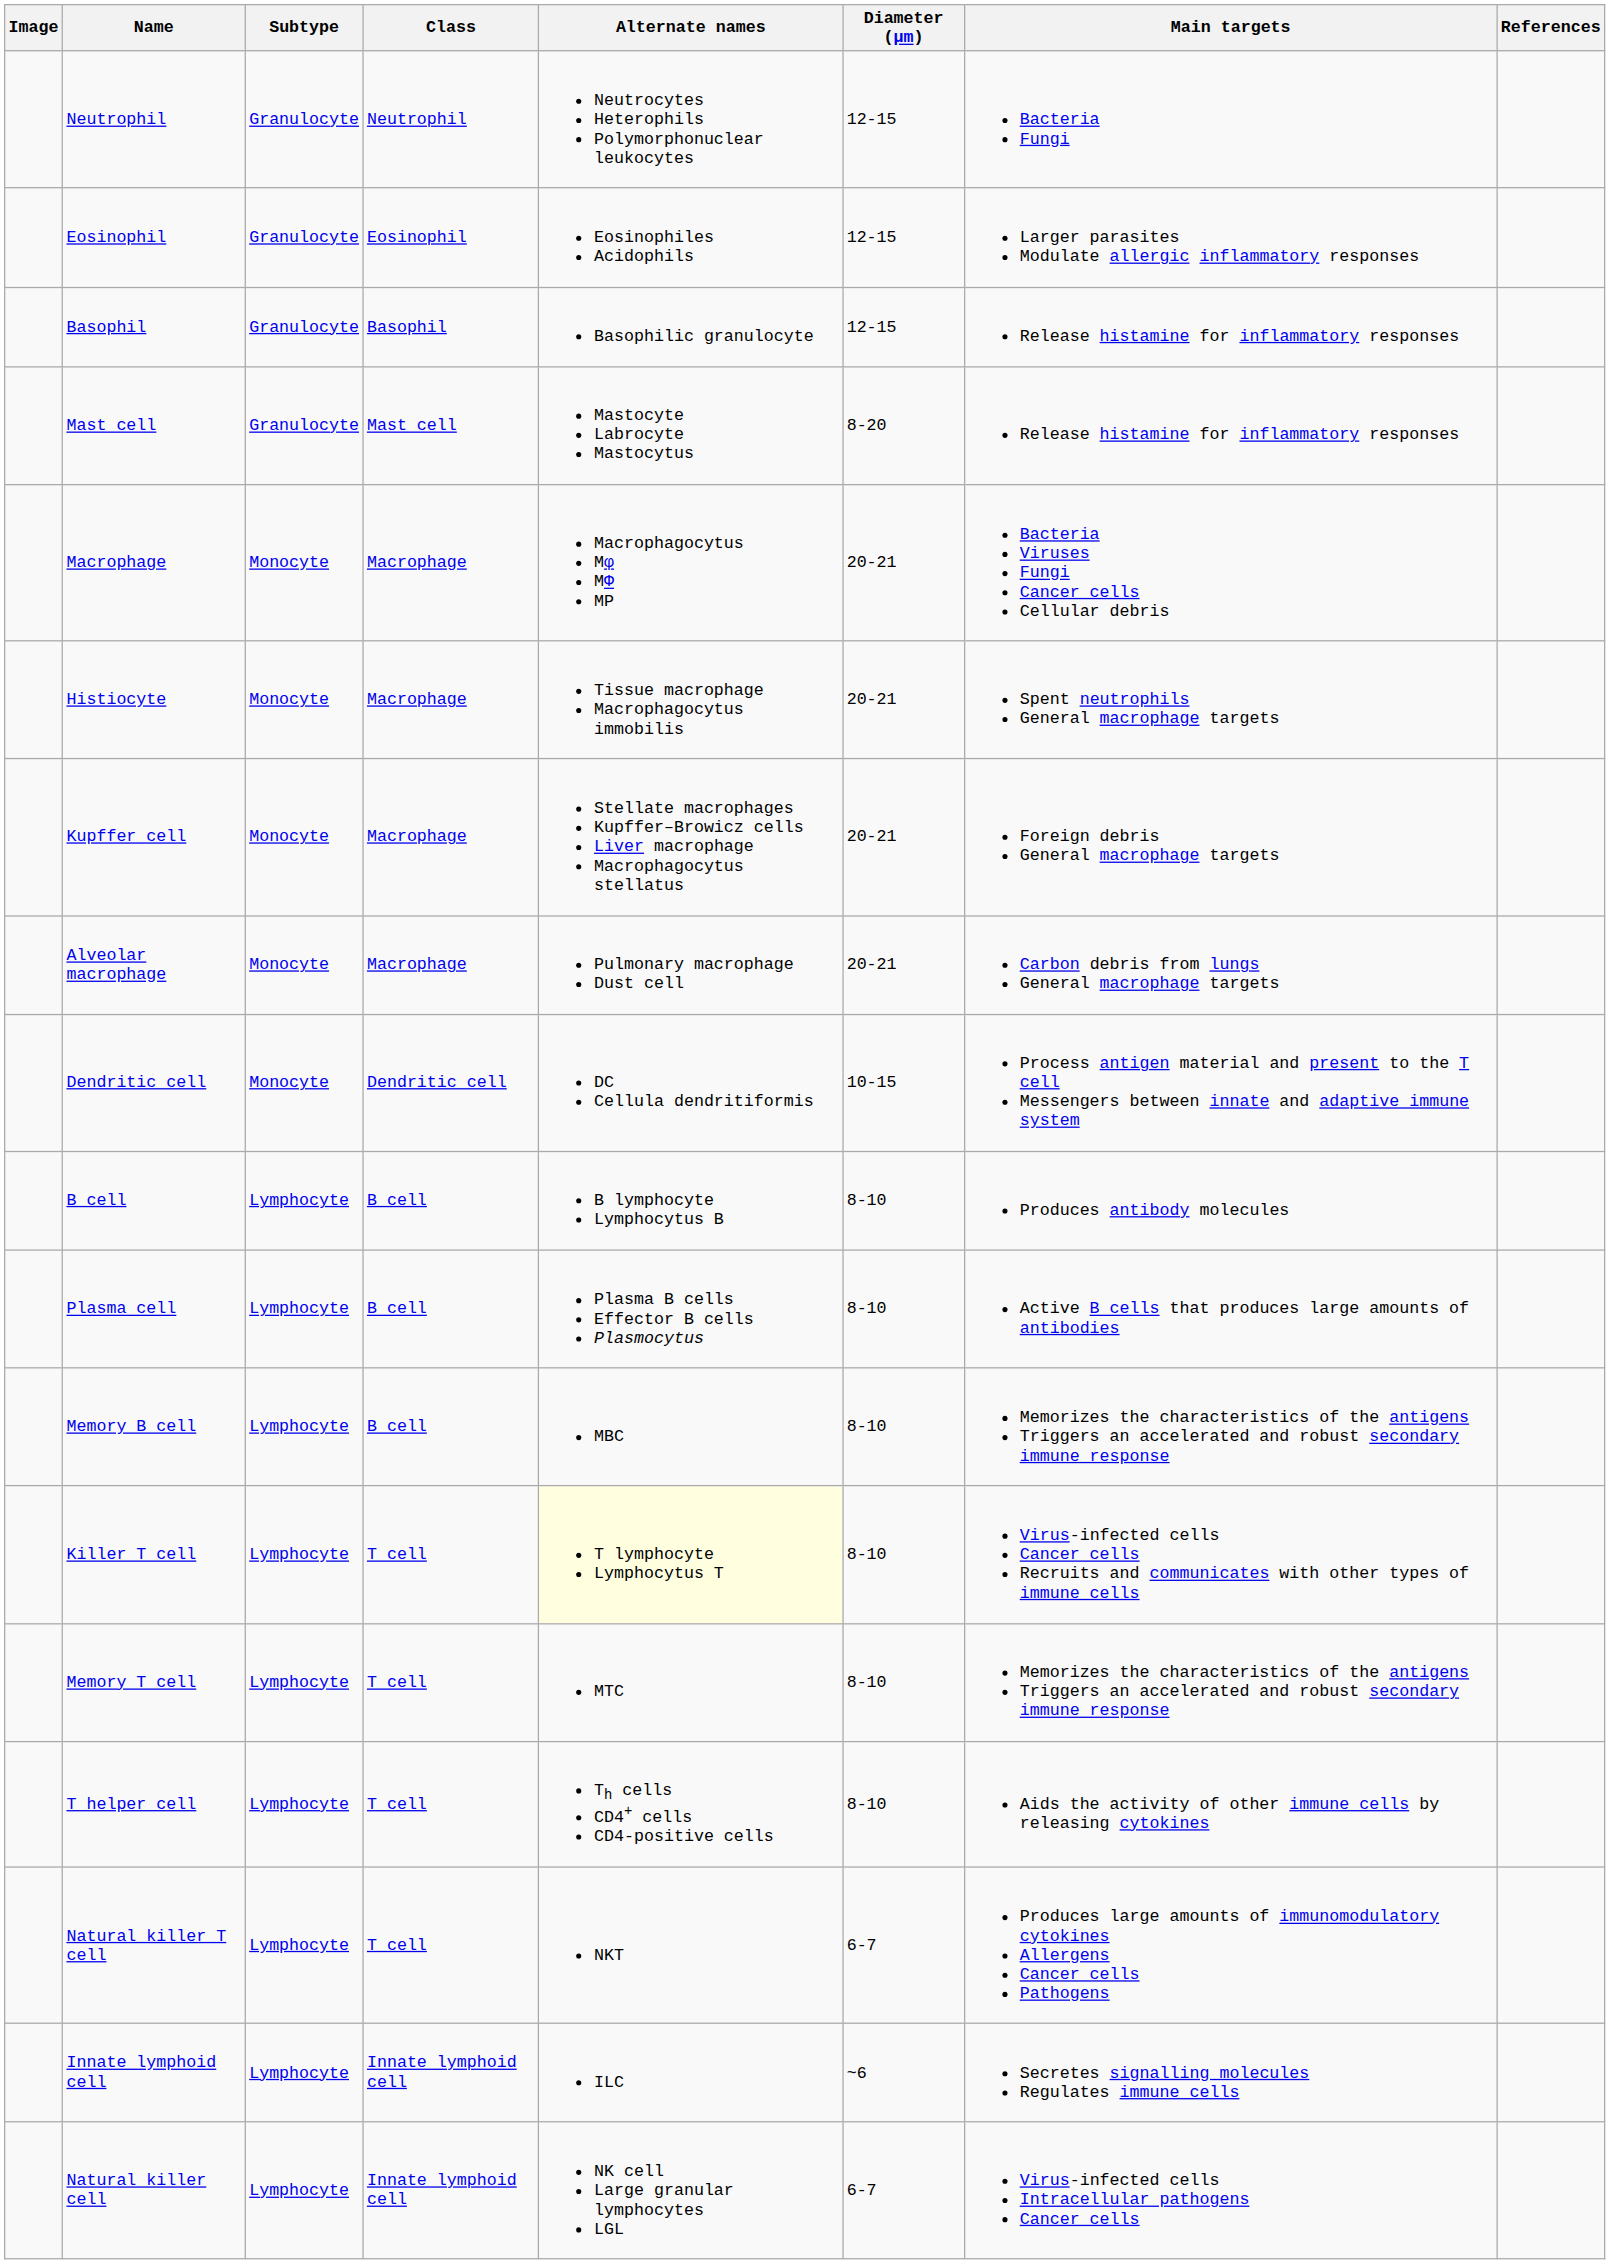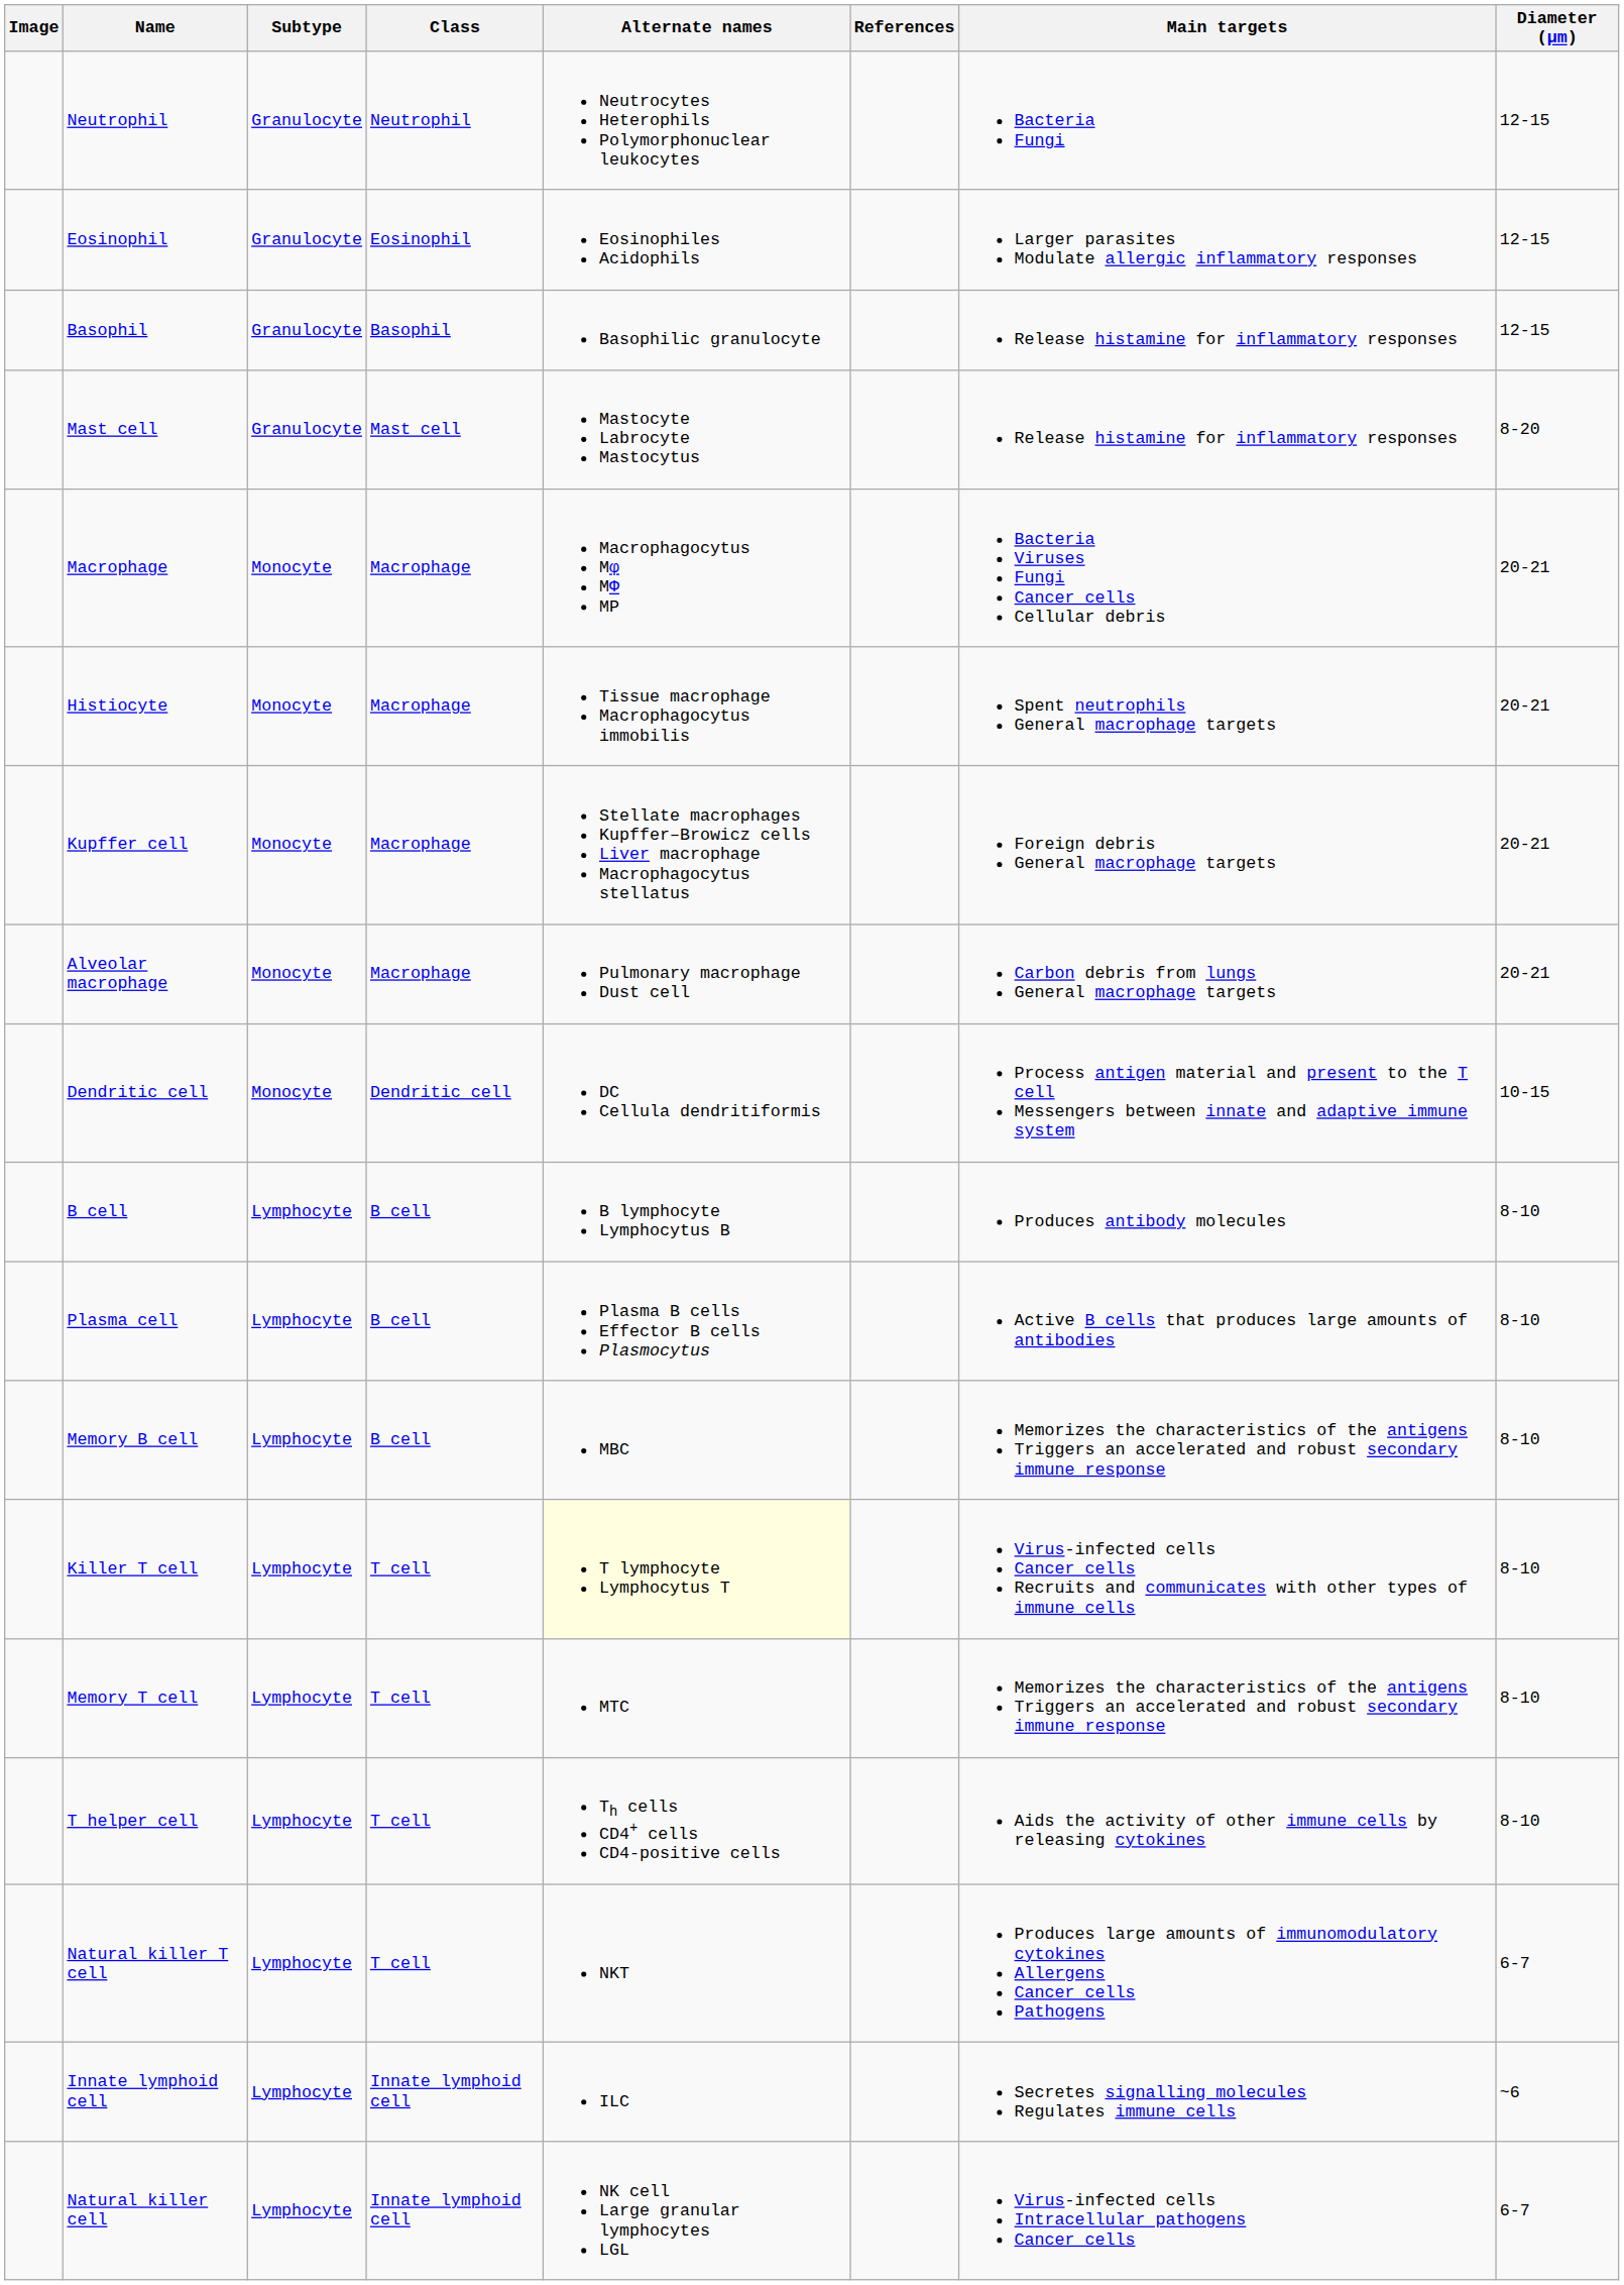 <table class="wikitable sortable">
 <tr>
 <th>Image</th>
 <th>Name</th>
 <th>Subtype</th>
 <th>Class</th>
 <th>Alternate names</th>
+<th>References</th>
+<th>Main targets</th>
 <th>Diameter (<a href='#'>μm</a><strong>)</strong></th>
-<th>Main targets</th>
-<th>References</th>
 </tr>
 <tr>
 <td></td>
 <td><a href='#'>Neutrophil</a></td>
 <td><a href='#'>Granulocyte</a></td>
 <td><a href='#'>Neutrophil</a></td>
 <td><br><ul><li>Neutrocytes</li><li>Heterophils</li><li>Polymorphonuclear leukocytes</li></ul></td>
+<td></td>
+<td><br><ul><li><a href='#'>Bacteria</a></li><li><a href='#'>Fungi</a></li></ul></td>
 <td>12-15</td>
-<td><br><ul><li><a href='#'>Bacteria</a></li><li><a href='#'>Fungi</a></li></ul></td>
-<td></td>
 </tr>
 <tr>
 <td></td>
 <td><a href='#'>Eosinophil</a></td>
 <td><a href='#'>Granulocyte</a></td>
 <td><a href='#'>Eosinophil</a></td>
 <td><br><ul><li>Eosinophiles</li><li>Acidophils</li></ul></td>
+<td></td>
+<td><br><ul><li>Larger parasites</li><li>Modulate <a href='#'>allergic</a> <a href='#'>inflammatory</a> responses</li></ul></td>
 <td>12-15</td>
-<td><br><ul><li>Larger parasites</li><li>Modulate <a href='#'>allergic</a> <a href='#'>inflammatory</a> responses</li></ul></td>
-<td></td>
 </tr>
 <tr>
 <td></td>
 <td><a href='#'>Basophil</a></td>
 <td><a href='#'>Granulocyte</a></td>
 <td><a href='#'>Basophil</a></td>
 <td><br><ul><li>Basophilic granulocyte</li></ul></td>
+<td></td>
+<td><br><ul><li>Release <a href='#'>histamine</a> for <a href='#'>inflammatory</a> responses</li></ul></td>
 <td>12-15</td>
-<td><br><ul><li>Release <a href='#'>histamine</a> for <a href='#'>inflammatory</a> responses</li></ul></td>
-<td></td>
 </tr>
 <tr>
 <td></td>
 <td><a href='#'>Mast cell</a></td>
 <td><a href='#'>Granulocyte</a></td>
 <td><a href='#'>Mast cell</a></td>
 <td><br><ul><li>Mastocyte</li><li>Labrocyte</li><li>Mastocytus</li></ul></td>
+<td></td>
+<td><br><ul><li>Release <a href='#'>histamine</a> for <a href='#'>inflammatory</a> responses</li></ul></td>
 <td>8-20</td>
-<td><br><ul><li>Release <a href='#'>histamine</a> for <a href='#'>inflammatory</a> responses</li></ul></td>
-<td></td>
 </tr>
 <tr>
 <td></td>
 <td><a href='#'>Macrophage</a></td>
 <td><a href='#'>Monocyte</a></td>
 <td><a href='#'>Macrophage</a></td>
 <td><br><ul><li>Macrophagocytus</li><li>M<a href='#'>φ</a></li><li>M<a href='#'>Φ</a></li><li>MP</li></ul></td>
+<td></td>
+<td><br><ul><li><a href='#'>Bacteria</a></li><li><a href='#'>Viruses</a></li><li><a href='#'>Fungi</a></li><li><a href='#'>Cancer cells</a></li><li>Cellular debris</li></ul></td>
 <td>20-21</td>
-<td><br><ul><li><a href='#'>Bacteria</a></li><li><a href='#'>Viruses</a></li><li><a href='#'>Fungi</a></li><li><a href='#'>Cancer cells</a></li><li>Cellular debris</li></ul></td>
-<td></td>
 </tr>
 <tr>
 <td></td>
 <td><a href='#'>Histiocyte</a></td>
 <td><a href='#'>Monocyte</a></td>
 <td><a href='#'>Macrophage</a></td>
 <td><br><ul><li>Tissue macrophage</li><li>Macrophagocytus immobilis</li></ul></td>
+<td></td>
+<td><br><ul><li>Spent <a href='#'>neutrophils</a></li><li>General <a href='#'>macrophage</a> targets</li></ul></td>
 <td>20-21</td>
-<td><br><ul><li>Spent <a href='#'>neutrophils</a></li><li>General <a href='#'>macrophage</a> targets</li></ul></td>
-<td></td>
 </tr>
 <tr>
 <td></td>
 <td><a href='#'>Kupffer cell</a></td>
 <td><a href='#'>Monocyte</a></td>
 <td><a href='#'>Macrophage</a></td>
 <td><br><ul><li>Stellate macrophages</li><li>Kupffer–Browicz cells</li><li><a href='#'>Liver</a> macrophage</li><li>Macrophagocytus stellatus</li></ul></td>
+<td></td>
+<td><br><ul><li>Foreign debris</li><li>General <a href='#'>macrophage</a> targets</li></ul></td>
 <td>20-21</td>
-<td><br><ul><li>Foreign debris</li><li>General <a href='#'>macrophage</a> targets</li></ul></td>
-<td></td>
 </tr>
 <tr>
 <td></td>
 <td><a href='#'>Alveolar macrophage</a></td>
 <td><a href='#'>Monocyte</a></td>
 <td><a href='#'>Macrophage</a></td>
 <td><br><ul><li>Pulmonary macrophage</li><li>Dust cell</li></ul></td>
+<td></td>
+<td><br><ul><li><a href='#'>Carbon</a> debris from <a href='#'>lungs</a></li><li>General <a href='#'>macrophage</a> targets</li></ul></td>
 <td>20-21</td>
-<td><br><ul><li><a href='#'>Carbon</a> debris from <a href='#'>lungs</a></li><li>General <a href='#'>macrophage</a> targets</li></ul></td>
-<td></td>
 </tr>
 <tr>
 <td></td>
 <td><a href='#'>Dendritic cell</a></td>
 <td><a href='#'>Monocyte</a></td>
 <td><a href='#'>Dendritic cell</a></td>
 <td><br><ul><li>DC</li><li>Cellula dendritiformis</li></ul></td>
+<td></td>
+<td><br><ul><li>Process <a href='#'>antigen</a> material and <a href='#'>present</a> to the <a href='#'>T cell</a></li><li>Messengers between <a href='#'>innate</a> and <a href='#'>adaptive immune system</a></li></ul></td>
 <td>10-15</td>
-<td><br><ul><li>Process <a href='#'>antigen</a> material and <a href='#'>present</a> to the <a href='#'>T cell</a></li><li>Messengers between <a href='#'>innate</a> and <a href='#'>adaptive immune system</a></li></ul></td>
-<td></td>
 </tr>
 <tr>
 <td></td>
 <td><a href='#'>B cell</a></td>
 <td><a href='#'>Lymphocyte</a></td>
 <td><a href='#'>B cell</a></td>
 <td><br><ul><li>B lymphocyte</li><li>Lymphocytus B</li></ul></td>
+<td></td>
+<td><br><ul><li>Produces <a href='#'>antibody</a> molecules</li></ul></td>
 <td>8-10</td>
-<td><br><ul><li>Produces <a href='#'>antibody</a> molecules</li></ul></td>
-<td></td>
 </tr>
 <tr>
 <td></td>
 <td><a href='#'>Plasma cell</a></td>
 <td><a href='#'>Lymphocyte</a></td>
 <td><a href='#'>B cell</a></td>
 <td><br><ul><li>Plasma B cells</li><li>Effector B cells</li><li><em>Plasmocytus</em></li></ul></td>
+<td></td>
+<td><br><ul><li>Active <a href='#'>B cells</a> that produces large amounts of <a href='#'>antibodies</a></li></ul></td>
 <td>8-10</td>
-<td><br><ul><li>Active <a href='#'>B cells</a> that produces large amounts of <a href='#'>antibodies</a></li></ul></td>
-<td></td>
 </tr>
 <tr>
 <td></td>
 <td><a href='#'>Memory B cell</a></td>
 <td><a href='#'>Lymphocyte</a></td>
 <td><a href='#'>B cell</a></td>
 <td><br><ul><li>MBC</li></ul></td>
+<td></td>
+<td><br><ul><li>Memorizes the characteristics of the <a href='#'>antigens</a></li><li>Triggers an accelerated and robust <a href='#'>secondary immune response</a></li></ul></td>
 <td>8-10</td>
-<td><br><ul><li>Memorizes the characteristics of the <a href='#'>antigens</a></li><li>Triggers an accelerated and robust <a href='#'>secondary immune response</a></li></ul></td>
-<td></td>
 </tr>
 <tr>
 <td></td>
 <td><a href='#'>Killer T cell</a></td>
 <td><a href='#'>Lymphocyte</a></td>
 <td><a href='#'>T cell</a></td>
 <td style="background: lightyellow;"><br><ul><li>T lymphocyte</li><li>Lymphocytus T</li></ul></td>
+<td></td>
+<td><br><ul><li><a href='#'>Virus</a>-infected cells</li><li><a href='#'>Cancer cells</a></li><li>Recruits and <a href='#'>communicates</a> with other types of <a href='#'>immune cells</a></li></ul></td>
 <td>8-10</td>
-<td><br><ul><li><a href='#'>Virus</a>-infected cells</li><li><a href='#'>Cancer cells</a></li><li>Recruits and <a href='#'>communicates</a> with other types of <a href='#'>immune cells</a></li></ul></td>
-<td></td>
 </tr>
 <tr>
 <td></td>
 <td><a href='#'>Memory T cell</a></td>
 <td><a href='#'>Lymphocyte</a></td>
 <td><a href='#'>T cell</a></td>
 <td><br><ul><li>MTC</li></ul></td>
+<td></td>
+<td><br><ul><li>Memorizes the characteristics of the <a href='#'>antigens</a></li><li>Triggers an accelerated and robust <a href='#'>secondary immune response</a></li></ul></td>
 <td>8-10</td>
-<td><br><ul><li>Memorizes the characteristics of the <a href='#'>antigens</a></li><li>Triggers an accelerated and robust <a href='#'>secondary immune response</a></li></ul></td>
-<td></td>
 </tr>
 <tr>
 <td></td>
 <td><a href='#'>T helper cell</a></td>
 <td><a href='#'>Lymphocyte</a></td>
 <td><a href='#'>T cell</a></td>
 <td><br><ul><li>T<sub>h</sub> cells</li><li>CD4<sup>+</sup> cells</li><li>CD4-positive cells</li></ul></td>
+<td></td>
+<td><br><ul><li>Aids the activity of other <a href='#'>immune cells</a> by releasing <a href='#'>cytokines</a></li></ul></td>
 <td>8-10</td>
-<td><br><ul><li>Aids the activity of other <a href='#'>immune cells</a> by releasing <a href='#'>cytokines</a></li></ul></td>
-<td></td>
 </tr>
 <tr>
 <td></td>
 <td><a href='#'>Natural killer T cell</a></td>
 <td><a href='#'>Lymphocyte</a></td>
 <td><a href='#'>T cell</a></td>
 <td><br><ul><li>NKT</li></ul></td>
+<td></td>
+<td><br><ul><li>Produces large amounts of <a href='#'>immunomodulatory</a> <a href='#'>cytokines</a></li><li><a href='#'>Allergens</a></li><li><a href='#'>Cancer cells</a></li><li><a href='#'>Pathogens</a></li></ul></td>
 <td>6-7</td>
-<td><br><ul><li>Produces large amounts of <a href='#'>immunomodulatory</a> <a href='#'>cytokines</a></li><li><a href='#'>Allergens</a></li><li><a href='#'>Cancer cells</a></li><li><a href='#'>Pathogens</a></li></ul></td>
-<td></td>
 </tr>
 <tr>
 <td></td>
 <td><a href='#'>Innate lymphoid cell</a></td>
 <td><a href='#'>Lymphocyte</a></td>
 <td><a href='#'>Innate lymphoid cell</a></td>
 <td><br><ul><li>ILC</li></ul></td>
+<td></td>
+<td><br><ul><li>Secretes <a href='#'>signalling molecules</a></li><li>Regulates <a href='#'>immune cells</a></li></ul></td>
 <td>~6</td>
-<td><br><ul><li>Secretes <a href='#'>signalling molecules</a></li><li>Regulates <a href='#'>immune cells</a></li></ul></td>
-<td></td>
 </tr>
 <tr>
 <td></td>
 <td><a href='#'>Natural killer cell</a></td>
 <td><a href='#'>Lymphocyte</a></td>
 <td><a href='#'>Innate lymphoid cell</a></td>
 <td><br><ul><li>NK cell</li><li>Large granular lymphocytes</li><li>LGL</li></ul></td>
+<td></td>
+<td><br><ul><li><a href='#'>Virus</a>-infected cells</li><li><a href='#'>Intracellular pathogens</a></li><li><a href='#'>Cancer cells</a></li></ul></td>
 <td>6-7</td>
-<td><br><ul><li><a href='#'>Virus</a>-infected cells</li><li><a href='#'>Intracellular pathogens</a></li><li><a href='#'>Cancer cells</a></li></ul></td>
-<td></td>
 </tr>
 </table>
